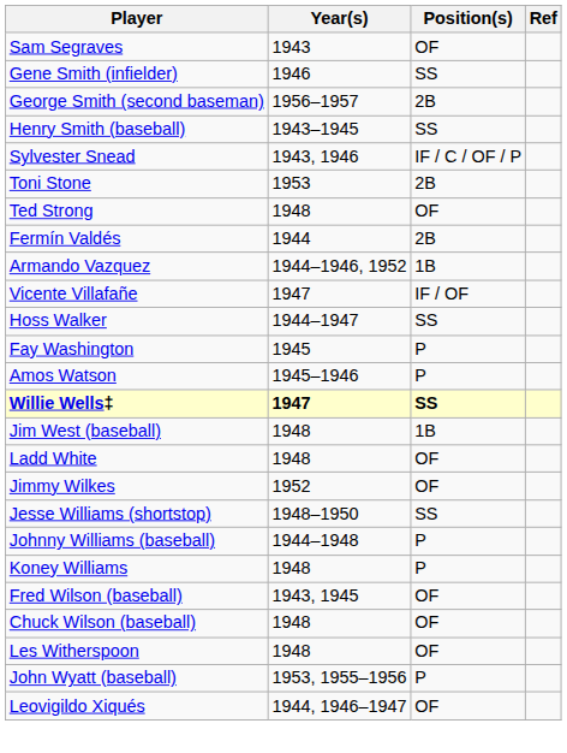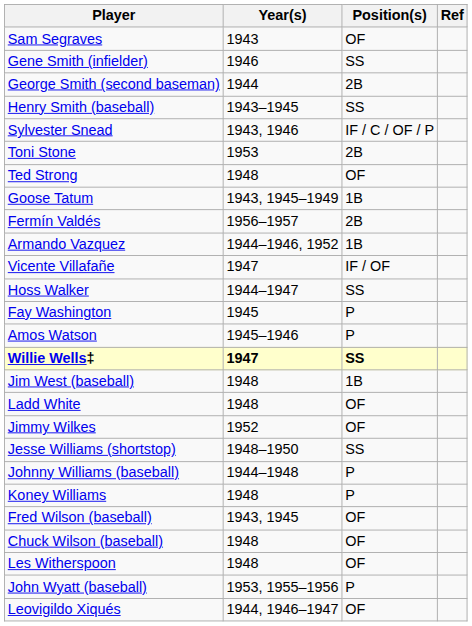 <table class="wikitable">
 <tr>
 <th>Player</th>
 <th>Year(s)</th>
 <th>Position(s)</th>
 <th>Ref</th>
 </tr>
 <tr>
 <td><a href='#'>Sam Segraves</a></td>
 <td>1943</td>
 <td>OF</td>
 <td></td>
 </tr>
 <tr>
 <td><a href='#'>Gene Smith (infielder)</a></td>
 <td>1946</td>
 <td>SS</td>
 <td></td>
 </tr>
 <tr>
 <td><a href='#'>George Smith (second baseman)</a></td>
-<td>1956–1957</td>
+<td>1944</td>
 <td>2B</td>
 <td></td>
 </tr>
 <tr>
 <td><a href='#'>Henry Smith (baseball)</a></td>
 <td>1943–1945</td>
 <td>SS</td>
 <td></td>
 </tr>
 <tr>
 <td><a href='#'>Sylvester Snead</a></td>
 <td>1943, 1946</td>
 <td>IF / C / OF / P</td>
 <td></td>
 </tr>
 <tr>
 <td><a href='#'>Toni Stone</a></td>
 <td>1953</td>
 <td>2B</td>
 <td></td>
 </tr>
 <tr>
 <td><a href='#'>Ted Strong</a></td>
 <td>1948</td>
 <td>OF</td>
 <td></td>
 </tr>
 <tr>
+<td><a href='#'>Goose Tatum</a></td>
+<td>1943, 1945–1949</td>
+<td>1B</td>
+<td></td>
+</tr>
+<tr>
 <td><a href='#'>Fermín Valdés</a></td>
-<td>1944</td>
+<td>1956–1957</td>
 <td>2B</td>
 <td></td>
 </tr>
 <tr>
 <td><a href='#'>Armando Vazquez</a></td>
 <td>1944–1946, 1952</td>
 <td>1B</td>
 <td></td>
 </tr>
 <tr>
 <td><a href='#'>Vicente Villafañe</a></td>
 <td>1947</td>
 <td>IF / OF</td>
 <td></td>
 </tr>
 <tr>
 <td><a href='#'>Hoss Walker</a></td>
 <td>1944–1947</td>
 <td>SS</td>
 <td></td>
 </tr>
 <tr>
 <td><a href='#'>Fay Washington</a></td>
 <td>1945</td>
 <td>P</td>
 <td></td>
 </tr>
 <tr>
 <td><a href='#'>Amos Watson</a></td>
 <td>1945–1946</td>
 <td>P</td>
 <td></td>
 </tr>
 <tr style="background:#FFFFCC;">
 <td><strong><a href='#'>Willie Wells</a>‡</strong></td>
 <td><strong>1947</strong></td>
 <td><strong>SS</strong></td>
 <td><strong></strong></td>
 </tr>
 <tr>
 <td><a href='#'>Jim West (baseball)</a></td>
 <td>1948</td>
 <td>1B</td>
 <td></td>
 </tr>
 <tr>
 <td><a href='#'>Ladd White</a></td>
 <td>1948</td>
 <td>OF</td>
 <td></td>
 </tr>
 <tr>
 <td><a href='#'>Jimmy Wilkes</a></td>
 <td>1952</td>
 <td>OF</td>
 <td></td>
 </tr>
 <tr>
 <td><a href='#'>Jesse Williams (shortstop)</a></td>
 <td>1948–1950</td>
 <td>SS</td>
 <td></td>
 </tr>
 <tr>
 <td><a href='#'>Johnny Williams (baseball)</a></td>
 <td>1944–1948</td>
 <td>P</td>
 <td></td>
 </tr>
 <tr>
 <td><a href='#'>Koney Williams</a></td>
 <td>1948</td>
 <td>P</td>
 <td></td>
 </tr>
 <tr>
 <td><a href='#'>Fred Wilson (baseball)</a></td>
 <td>1943, 1945</td>
 <td>OF</td>
 <td></td>
 </tr>
 <tr>
 <td><a href='#'>Chuck Wilson (baseball)</a></td>
 <td>1948</td>
 <td>OF</td>
 <td></td>
 </tr>
 <tr>
 <td><a href='#'>Les Witherspoon</a></td>
 <td>1948</td>
 <td>OF</td>
 <td></td>
 </tr>
 <tr>
 <td><a href='#'>John Wyatt (baseball)</a></td>
 <td>1953, 1955–1956</td>
 <td>P</td>
 <td></td>
 </tr>
 <tr>
 <td><a href='#'>Leovigildo Xiqués</a></td>
 <td>1944, 1946–1947</td>
 <td>OF</td>
 <td></td>
 </tr>
 </table>
